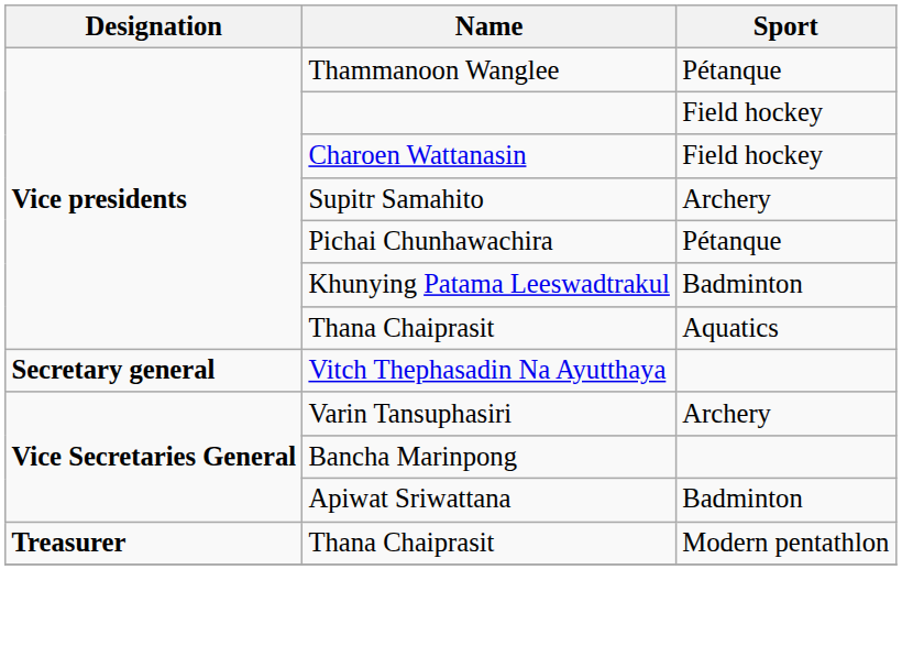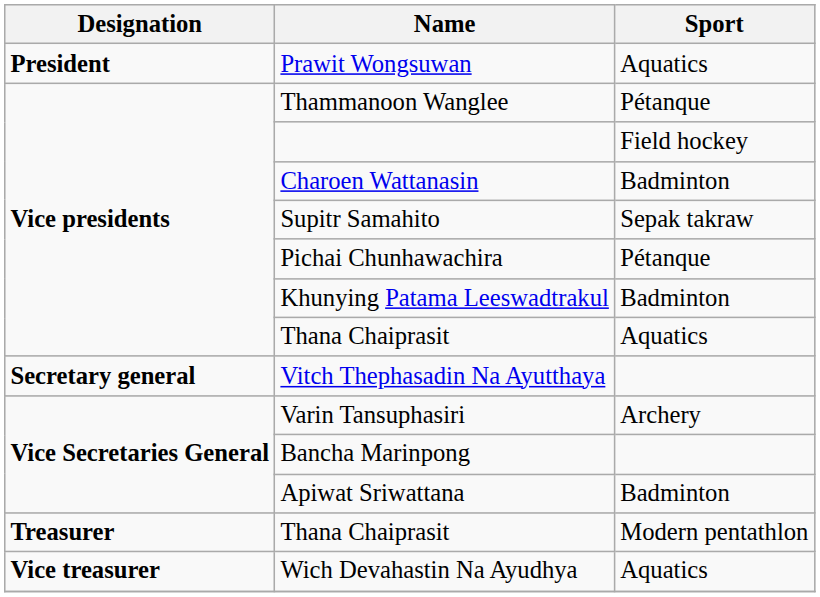 <table class="wikitable">
 <tr>
 <th>Designation</th>
 <th>Name</th>
 <th>Sport</th>
+</tr>
+<tr>
+<td><strong>President</strong></td>
+<td><a href='#'>Prawit Wongsuwan</a></td>
+<td>Aquatics</td>
 </tr>
 <tr>
 <td rowspan=7><strong>Vice presidents</strong></td>
 <td>Thammanoon Wanglee</td>
 <td>Pétanque <small></small></td>
 </tr>
 <tr>
 <td></td>
 <td>Field hockey</td>
 </tr>
 <tr>
 <td><a href='#'>Charoen Wattanasin</a></td>
-<td>Field hockey</td>
+<td>Badminton <small></small></td>
 </tr>
 <tr>
 <td>Supitr Samahito</td>
-<td>Archery <small></small></td>
+<td>Sepak takraw</td>
 </tr>
 <tr>
 <td>Pichai Chunhawachira</td>
 <td>Pétanque <small></small></td>
 </tr>
 <tr>
 <td>Khunying <a href='#'>Patama Leeswadtrakul</a></td>
 <td>Badminton</td>
 </tr>
 <tr>
 <td>Thana Chaiprasit</td>
 <td>Aquatics <small></small></td>
 </tr>
 <tr>
 <td><strong>Secretary general</strong></td>
 <td><a href='#'>Vitch Thephasadin Na Ayutthaya</a></td>
 <td></td>
 </tr>
 <tr>
 <td rowspan=3><strong>Vice Secretaries General</strong></td>
 <td>Varin Tansuphasiri</td>
 <td>Archery</td>
 </tr>
 <tr>
 <td>Bancha Marinpong</td>
 <td></td>
 </tr>
 <tr>
 <td>Apiwat Sriwattana</td>
 <td>Badminton</td>
 </tr>
 <tr>
 <td><strong>Treasurer</strong></td>
 <td>Thana Chaiprasit</td>
 <td>Modern pentathlon</td>
 </tr>
 <tr>
+<td><strong>Vice treasurer</strong></td>
+<td>Wich Devahastin Na Ayudhya</td>
+<td>Aquatics <small></small></td>
+</tr>
+<tr>
 </tr>
 </table>
